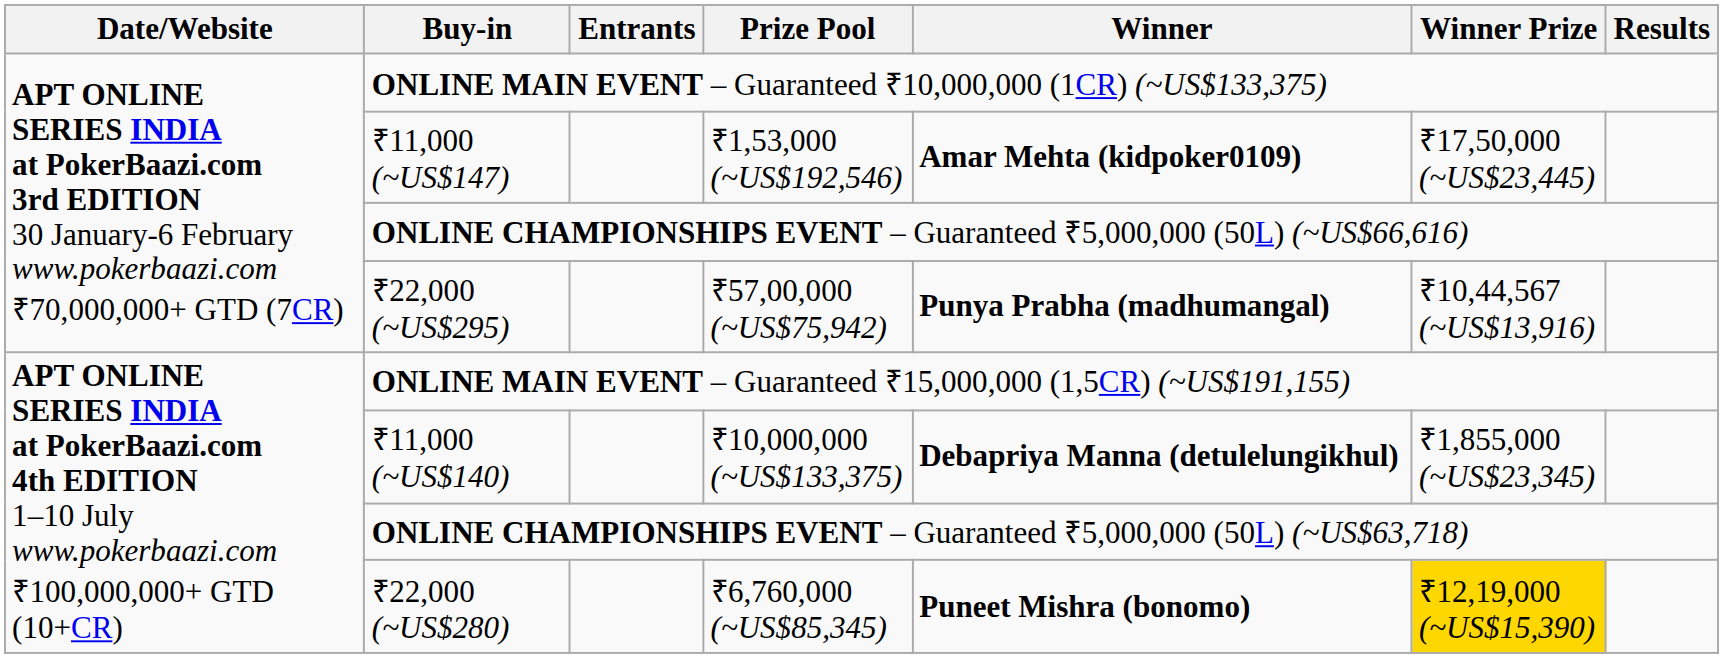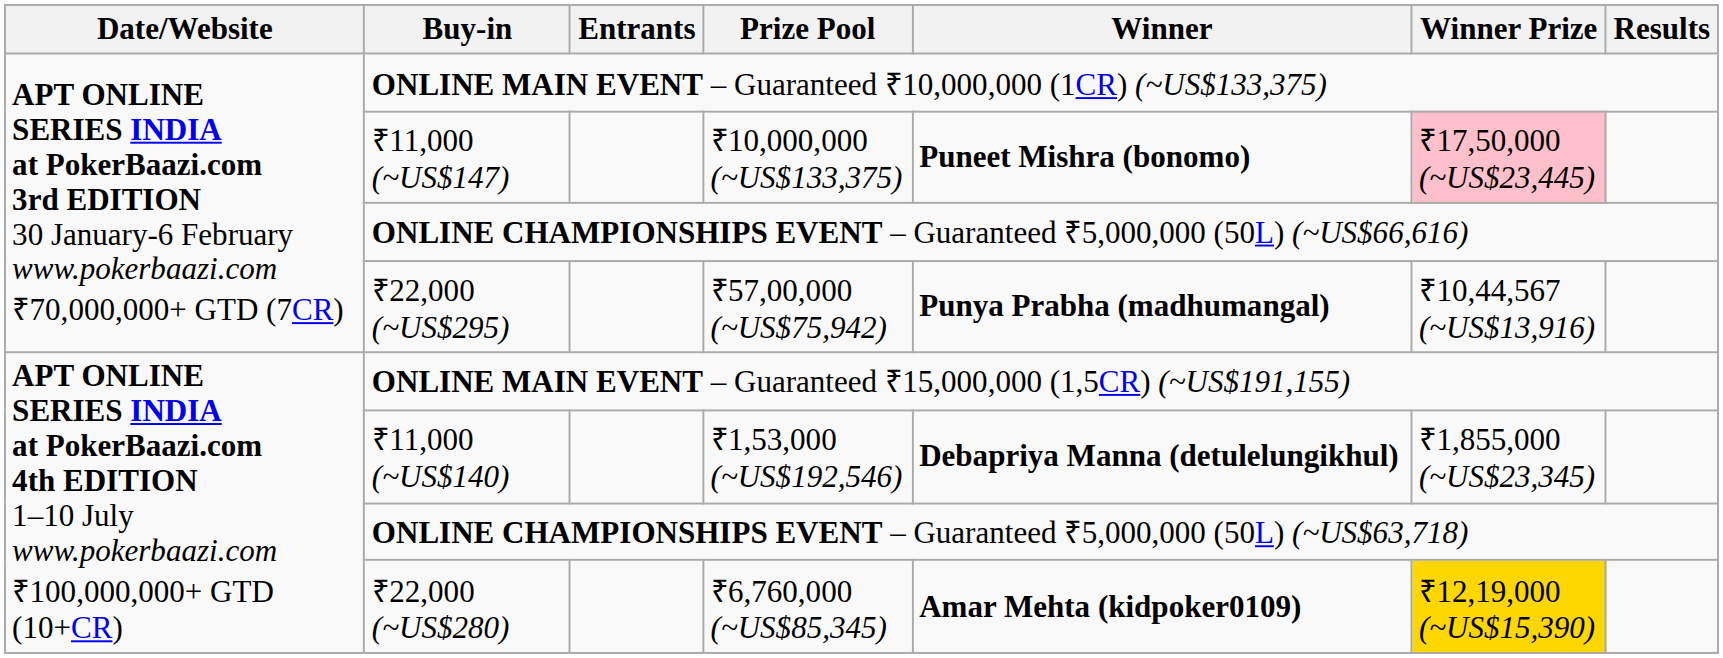 <table class="wikitable" width="100%">
 <tr>
 <th width="21%">Date/Website</th>
 <th width="12%">Buy-in</th>
 <th !width="11%">Entrants</th>
 <th !width="14%">Prize Pool</th>
 <th !width="18%">Winner</th>
 <th !width="14%">Winner Prize</th>
 <th !width="11%">Results</th>
 </tr>
 <tr>
 <td rowspan="4"> <strong>APT ONLINE<br>SERIES <a href='#'>INDIA</a><br>at PokerBaazi.com<br>3rd EDITION</strong><br>30 January-6 February<br><em>www.pokerbaazi.com</em><br>₹70,000,000+ GTD (7<a href='#'>CR</a>)<br></td>
 <td colspan="6"><strong>ONLINE MAIN EVENT</strong> – Guaranteed ₹10,000,000 (1<a href='#'>CR</a>) <em>(~US$133,375)</em></td>
 </tr>
 <tr>
 <td>₹11,000<br><em>(~US$147)</em></td>
 <td></td>
-<td>₹1,53,000<br><em>(~US$192,546)</em></td>
-<td> <strong>Amar Mehta (kidpoker0109)</strong></td>
-<td>₹17,50,000<br><em>(~US$23,445)</em></td>
+<td>₹10,000,000<br><em>(~US$133,375)</em></td>
+<td> <strong>Puneet Mishra (bonomo)</strong></td>
+<td style="background: pink;">₹17,50,000<br><em>(~US$23,445)</em></td>
 <td></td>
 </tr>
 <tr>
 <td colspan="6"><strong>ONLINE CHAMPIONSHIPS EVENT</strong> – Guaranteed ₹5,000,000 (50<a href='#'>L</a>) <em>(~US$66,616)</em></td>
 </tr>
 <tr>
 <td>₹22,000<br><em>(~US$295)</em></td>
 <td></td>
 <td>₹57,00,000<br><em>(~US$75,942)</em></td>
 <td> <strong>Punya Prabha (madhumangal)</strong></td>
 <td>₹10,44,567<br><em>(~US$13,916)</em></td>
 <td></td>
 </tr>
 <tr>
 <td rowspan="4"> <strong>APT ONLINE<br>SERIES <a href='#'>INDIA</a><br>at PokerBaazi.com<br>4th EDITION</strong><br>1–10 July<br><em>www.pokerbaazi.com</em><br>₹100,000,000+ GTD (10+<a href='#'>CR</a>)<br></td>
 <td colspan="6"><strong>ONLINE MAIN EVENT</strong> – Guaranteed ₹15,000,000 (1,5<a href='#'>CR</a>) <em>(~US$191,155)</em></td>
 </tr>
 <tr>
 <td>₹11,000<br><em>(~US$140)</em></td>
 <td></td>
-<td>₹10,000,000<br><em>(~US$133,375)</em></td>
+<td>₹1,53,000<br><em>(~US$192,546)</em></td>
 <td> <strong>Debapriya Manna (detulelungikhul)</strong></td>
 <td>₹1,855,000<br><em>(~US$23,345)</em></td>
 <td></td>
 </tr>
 <tr>
 <td colspan="6"><strong>ONLINE CHAMPIONSHIPS EVENT</strong> – Guaranteed ₹5,000,000 (50<a href='#'>L</a>) <em>(~US$63,718)</em></td>
 </tr>
 <tr>
 <td>₹22,000<br><em>(~US$280)</em></td>
 <td></td>
 <td>₹6,760,000<br><em>(~US$85,345)</em></td>
-<td> <strong>Puneet Mishra (bonomo)</strong></td>
+<td> <strong>Amar Mehta (kidpoker0109)</strong></td>
 <td style="background: gold;">₹12,19,000<br><em>(~US$15,390)</em></td>
 <td></td>
 </tr>
 </table>
